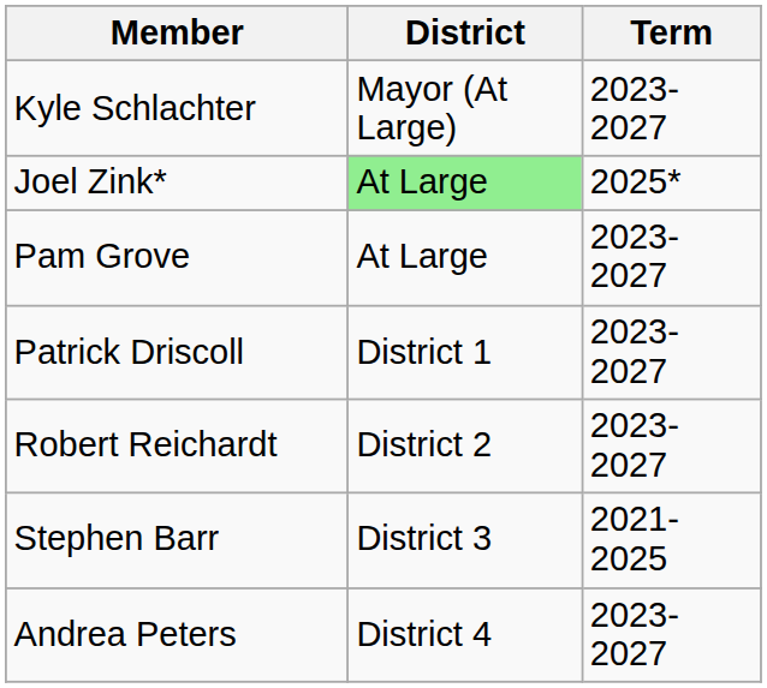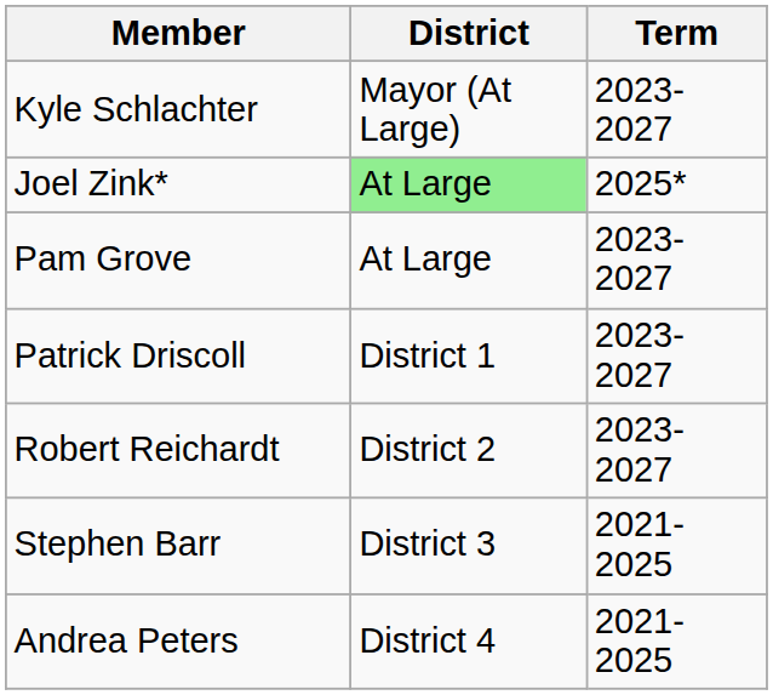 <table class="wikitable">
 <tr>
 <th style="width: 150px;">Member</th>
 <th style="width: 100px;">District</th>
 <th style="width: 75px;">Term</th>
 </tr>
 <tr>
 <td>Kyle Schlachter</td>
 <td>Mayor (At Large)</td>
 <td>2023-2027</td>
 </tr>
 <tr>
 <td>Joel Zink*</td>
 <td style="background: lightgreen;">At Large</td>
 <td>2025*</td>
 </tr>
 <tr>
 <td>Pam Grove</td>
 <td>At Large</td>
 <td>2023-2027</td>
 </tr>
 <tr>
 <td>Patrick Driscoll</td>
 <td>District 1</td>
 <td>2023-2027</td>
 </tr>
 <tr>
 <td>Robert Reichardt</td>
 <td>District 2</td>
 <td>2023-2027</td>
 </tr>
 <tr>
 <td>Stephen Barr</td>
 <td>District 3</td>
 <td>2021-2025</td>
 </tr>
 <tr>
 <td>Andrea Peters</td>
 <td>District 4</td>
-<td>2023-2027</td>
+<td>2021-2025</td>
 </tr>
 </table>
